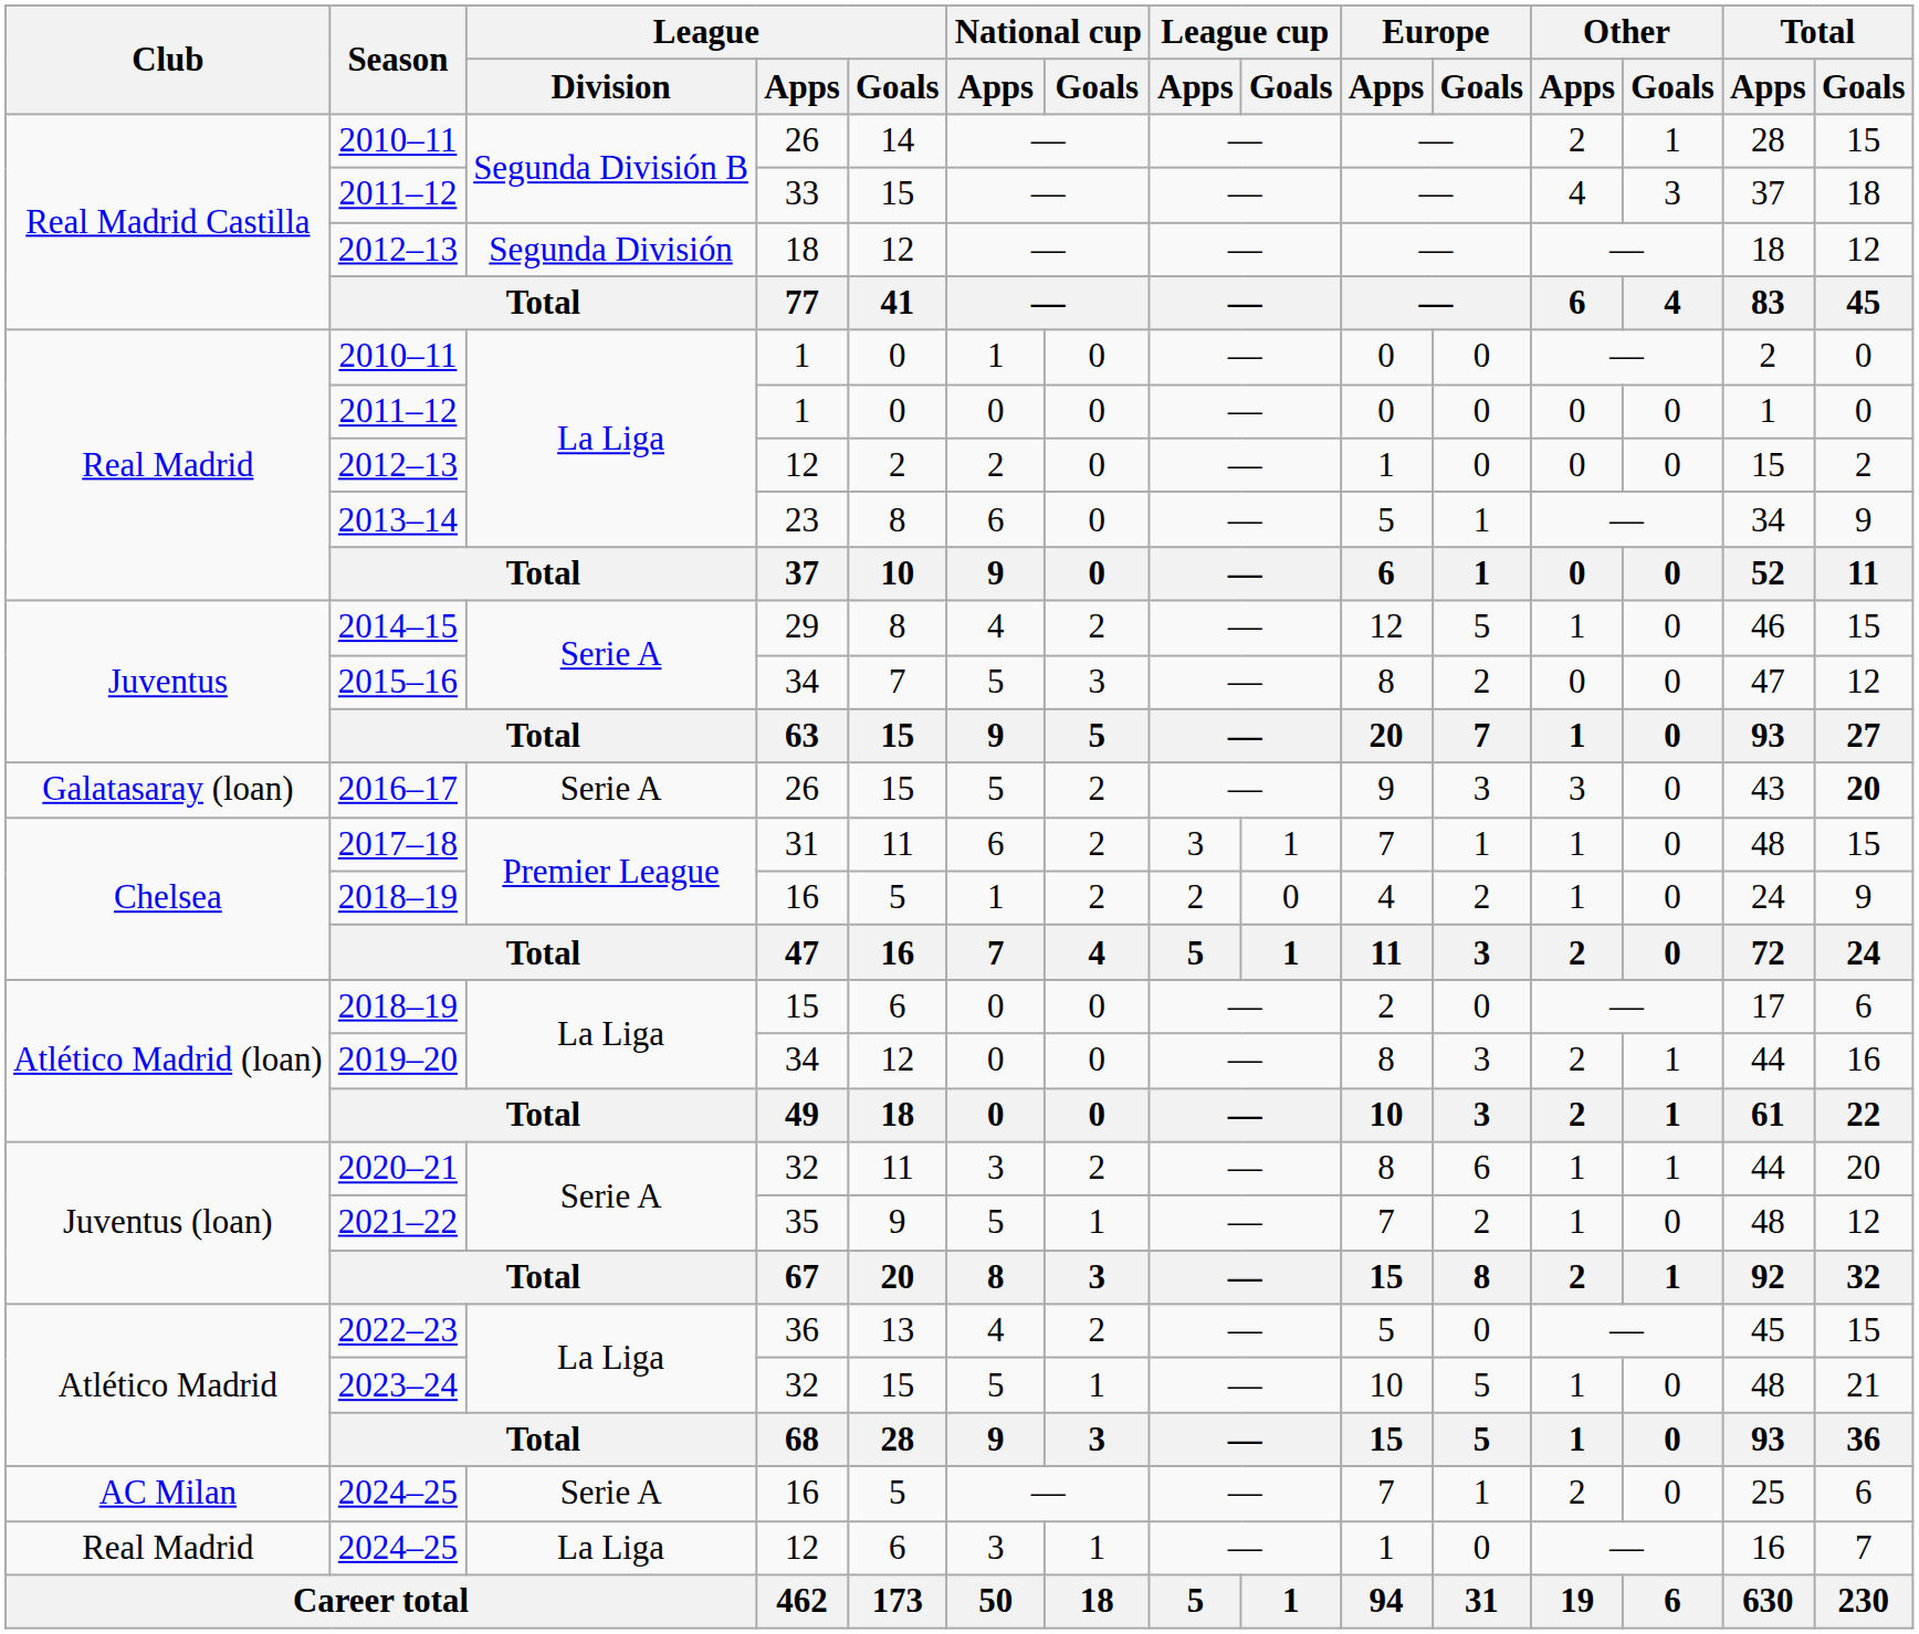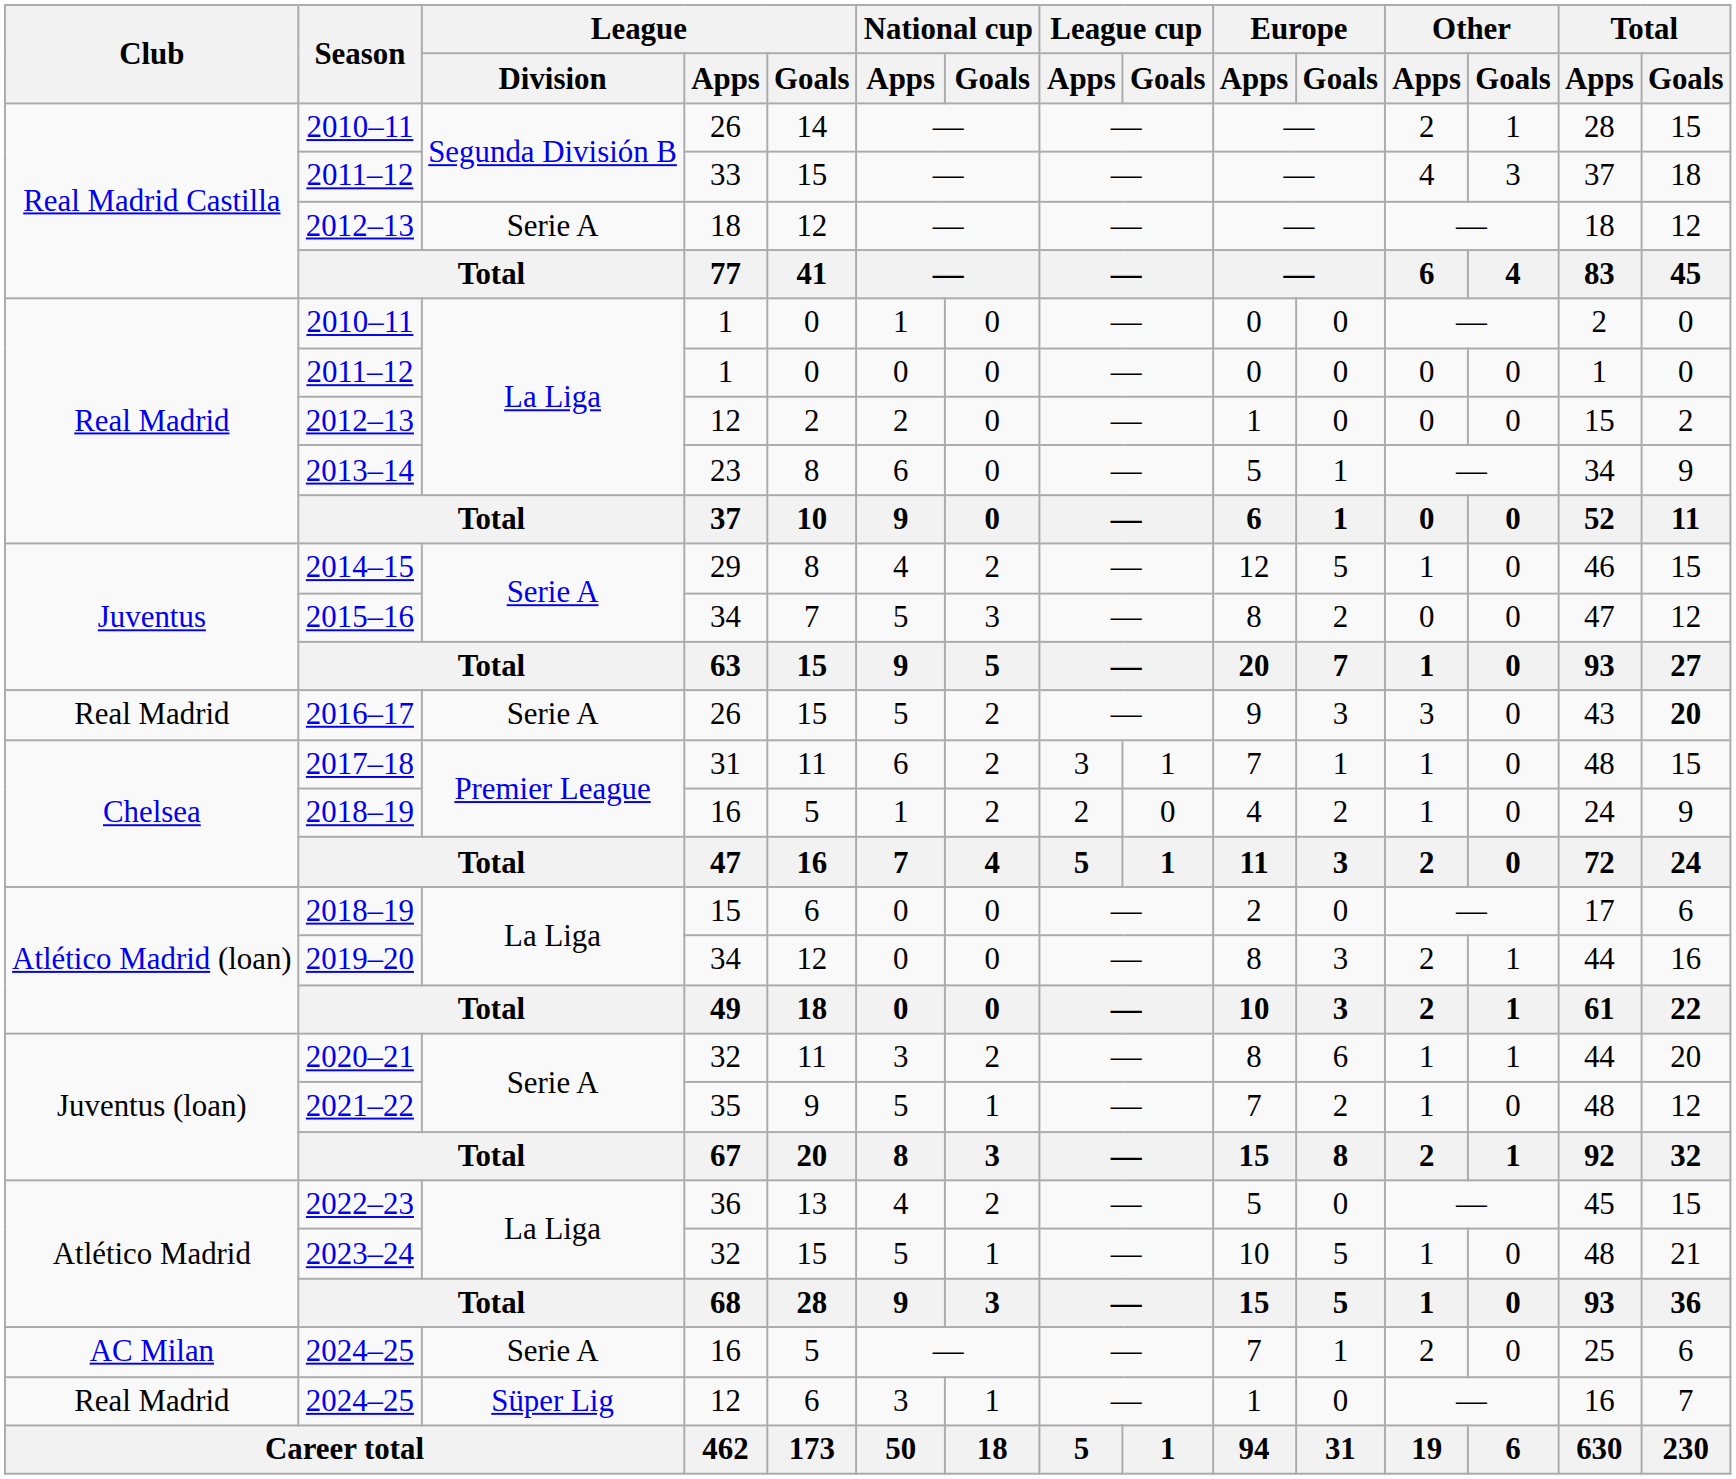 <table class="wikitable" style="text-align: center;">
 <tr>
 <th rowspan="2">Club</th>
 <th rowspan="2">Season</th>
 <th colspan="3">League</th>
 <th colspan="2">National cup</th>
 <th colspan="2">League cup</th>
 <th colspan="2">Europe</th>
 <th colspan="2">Other</th>
 <th colspan="2">Total</th>
 </tr>
 <tr>
 <th>Division</th>
 <th>Apps</th>
 <th>Goals</th>
 <th>Apps</th>
 <th>Goals</th>
 <th>Apps</th>
 <th>Goals</th>
 <th>Apps</th>
 <th>Goals</th>
 <th>Apps</th>
 <th>Goals</th>
 <th>Apps</th>
 <th>Goals</th>
 </tr>
 <tr>
 <td rowspan="4"><a href='#'>Real Madrid Castilla</a></td>
 <td><a href='#'>2010–11</a></td>
 <td rowspan="2"><a href='#'>Segunda División B</a></td>
 <td>26</td>
 <td>14</td>
 <td colspan="2">—</td>
 <td colspan="2">—</td>
 <td colspan="2">—</td>
 <td>2</td>
 <td>1</td>
 <td>28</td>
 <td>15</td>
 </tr>
 <tr>
 <td><a href='#'>2011–12</a></td>
 <td>33</td>
 <td>15</td>
 <td colspan="2">—</td>
 <td colspan="2">—</td>
 <td colspan="2">—</td>
 <td>4</td>
 <td>3</td>
 <td>37</td>
 <td>18</td>
 </tr>
 <tr>
 <td><a href='#'>2012–13</a></td>
-<td><a href='#'>Segunda División</a></td>
+<td>Serie A</td>
 <td>18</td>
 <td>12</td>
 <td colspan="2">—</td>
 <td colspan="2">—</td>
 <td colspan="2">—</td>
 <td colspan="2">—</td>
 <td>18</td>
 <td>12</td>
 </tr>
 <tr>
 <th colspan="2">Total</th>
 <th>77</th>
 <th>41</th>
 <th colspan="2">—</th>
 <th colspan="2">—</th>
 <th colspan="2">—</th>
 <th>6</th>
 <th>4</th>
 <th>83</th>
 <th>45</th>
 </tr>
 <tr>
 <td rowspan="5"><a href='#'>Real Madrid</a></td>
 <td><a href='#'>2010–11</a></td>
 <td rowspan="4"><a href='#'>La Liga</a></td>
 <td>1</td>
 <td>0</td>
 <td>1</td>
 <td>0</td>
 <td colspan="2">—</td>
 <td>0</td>
 <td>0</td>
 <td colspan="2">—</td>
 <td>2</td>
 <td>0</td>
 </tr>
 <tr>
 <td><a href='#'>2011–12</a></td>
 <td>1</td>
 <td>0</td>
 <td>0</td>
 <td>0</td>
 <td colspan="2">—</td>
 <td>0</td>
 <td>0</td>
 <td>0</td>
 <td>0</td>
 <td>1</td>
 <td>0</td>
 </tr>
 <tr>
 <td><a href='#'>2012–13</a></td>
 <td>12</td>
 <td>2</td>
 <td>2</td>
 <td>0</td>
 <td colspan="2">—</td>
 <td>1</td>
 <td>0</td>
 <td>0</td>
 <td>0</td>
 <td>15</td>
 <td>2</td>
 </tr>
 <tr>
 <td><a href='#'>2013–14</a></td>
 <td>23</td>
 <td>8</td>
 <td>6</td>
 <td>0</td>
 <td colspan="2">—</td>
 <td>5</td>
 <td>1</td>
 <td colspan="2">—</td>
 <td>34</td>
 <td>9</td>
 </tr>
 <tr>
 <th colspan="2">Total</th>
 <th>37</th>
 <th>10</th>
 <th>9</th>
 <th>0</th>
 <th colspan="2">—</th>
 <th>6</th>
 <th>1</th>
 <th>0</th>
 <th>0</th>
 <th>52</th>
 <th>11</th>
 </tr>
 <tr>
 <td rowspan="3"><a href='#'>Juventus</a></td>
 <td><a href='#'>2014–15</a></td>
 <td rowspan="2"><a href='#'>Serie A</a></td>
 <td>29</td>
 <td>8</td>
 <td>4</td>
 <td>2</td>
 <td colspan="2">—</td>
 <td>12</td>
 <td>5</td>
 <td>1</td>
 <td>0</td>
 <td>46</td>
 <td>15</td>
 </tr>
 <tr>
 <td><a href='#'>2015–16</a></td>
 <td>34</td>
 <td>7</td>
 <td>5</td>
 <td>3</td>
 <td colspan="2">—</td>
 <td>8</td>
 <td>2</td>
 <td>0</td>
 <td>0</td>
 <td>47</td>
 <td>12</td>
 </tr>
 <tr>
 <th colspan="2">Total</th>
 <th>63</th>
 <th>15</th>
 <th>9</th>
 <th>5</th>
 <th colspan="2">—</th>
 <th>20</th>
 <th>7</th>
 <th>1</th>
 <th>0</th>
 <th>93</th>
 <th>27</th>
 </tr>
 <tr>
-<td><a href='#'>Galatasaray</a> (loan)</td>
+<td>Real Madrid</td>
 <td><a href='#'>2016–17</a></td>
 <td>Serie A</td>
 <td>26</td>
 <td>15</td>
 <td>5</td>
 <td>2</td>
 <td colspan="2">—</td>
 <td>9</td>
 <td>3</td>
 <td>3</td>
 <td>0</td>
 <td>43</td>
 <td><strong>20</strong></td>
 </tr>
 <tr>
 <td rowspan="3"><a href='#'>Chelsea</a></td>
 <td><a href='#'>2017–18</a></td>
 <td rowspan="2"><a href='#'>Premier League</a></td>
 <td>31</td>
 <td>11</td>
 <td>6</td>
 <td>2</td>
 <td>3</td>
 <td>1</td>
 <td>7</td>
 <td>1</td>
 <td>1</td>
 <td>0</td>
 <td>48</td>
 <td>15</td>
 </tr>
 <tr>
 <td><a href='#'>2018–19</a></td>
 <td>16</td>
 <td>5</td>
 <td>1</td>
 <td>2</td>
 <td>2</td>
 <td>0</td>
 <td>4</td>
 <td>2</td>
 <td>1</td>
 <td>0</td>
 <td>24</td>
 <td>9</td>
 </tr>
 <tr>
 <th colspan="2">Total</th>
 <th>47</th>
 <th>16</th>
 <th>7</th>
 <th>4</th>
 <th>5</th>
 <th>1</th>
 <th>11</th>
 <th>3</th>
 <th>2</th>
 <th>0</th>
 <th>72</th>
 <th>24</th>
 </tr>
 <tr>
 <td rowspan="3"><a href='#'>Atlético Madrid</a> (loan)</td>
 <td><a href='#'>2018–19</a></td>
 <td rowspan="2">La Liga</td>
 <td>15</td>
 <td>6</td>
 <td>0</td>
 <td>0</td>
 <td colspan="2">—</td>
 <td>2</td>
 <td>0</td>
 <td colspan="2">—</td>
 <td>17</td>
 <td>6</td>
 </tr>
 <tr>
 <td><a href='#'>2019–20</a></td>
 <td>34</td>
 <td>12</td>
 <td>0</td>
 <td>0</td>
 <td colspan="2">—</td>
 <td>8</td>
 <td>3</td>
 <td>2</td>
 <td>1</td>
 <td>44</td>
 <td>16</td>
 </tr>
 <tr>
 <th colspan="2">Total</th>
 <th>49</th>
 <th>18</th>
 <th>0</th>
 <th>0</th>
 <th colspan="2">—</th>
 <th>10</th>
 <th>3</th>
 <th>2</th>
 <th>1</th>
 <th>61</th>
 <th>22</th>
 </tr>
 <tr>
 <td rowspan="3">Juventus (loan)</td>
 <td><a href='#'>2020–21</a></td>
 <td rowspan="2">Serie A</td>
 <td>32</td>
 <td>11</td>
 <td>3</td>
 <td>2</td>
 <td colspan="2">—</td>
 <td>8</td>
 <td>6</td>
 <td>1</td>
 <td>1</td>
 <td>44</td>
 <td>20</td>
 </tr>
 <tr>
 <td><a href='#'>2021–22</a></td>
 <td>35</td>
 <td>9</td>
 <td>5</td>
 <td>1</td>
 <td colspan="2">—</td>
 <td>7</td>
 <td>2</td>
 <td>1</td>
 <td>0</td>
 <td>48</td>
 <td>12</td>
 </tr>
 <tr>
 <th colspan="2">Total</th>
 <th>67</th>
 <th>20</th>
 <th>8</th>
 <th>3</th>
 <th colspan="2">—</th>
 <th>15</th>
 <th>8</th>
 <th>2</th>
 <th>1</th>
 <th>92</th>
 <th>32</th>
 </tr>
 <tr>
 <td rowspan="3">Atlético Madrid</td>
 <td><a href='#'>2022–23</a></td>
 <td rowspan="2">La Liga</td>
 <td>36</td>
 <td>13</td>
 <td>4</td>
 <td>2</td>
 <td colspan="2">—</td>
 <td>5</td>
 <td>0</td>
 <td colspan="2">—</td>
 <td>45</td>
 <td>15</td>
 </tr>
 <tr>
 <td><a href='#'>2023–24</a></td>
 <td>32</td>
 <td>15</td>
 <td>5</td>
 <td>1</td>
 <td colspan="2">—</td>
 <td>10</td>
 <td>5</td>
 <td>1</td>
 <td>0</td>
 <td>48</td>
 <td>21</td>
 </tr>
 <tr>
 <th colspan="2">Total</th>
 <th>68</th>
 <th>28</th>
 <th>9</th>
 <th>3</th>
 <th colspan="2">—</th>
 <th>15</th>
 <th>5</th>
 <th>1</th>
 <th>0</th>
 <th>93</th>
 <th>36</th>
 </tr>
 <tr>
 <td><a href='#'>AC Milan</a></td>
 <td><a href='#'>2024–25</a></td>
 <td>Serie A</td>
 <td>16</td>
 <td>5</td>
 <td colspan="2">—</td>
 <td colspan="2">—</td>
 <td>7</td>
 <td>1</td>
 <td>2</td>
 <td>0</td>
 <td>25</td>
 <td>6</td>
 </tr>
 <tr>
 <td>Real Madrid</td>
 <td><a href='#'>2024–25</a></td>
-<td>La Liga</td>
+<td><a href='#'>Süper Lig</a></td>
 <td>12</td>
 <td>6</td>
 <td>3</td>
 <td>1</td>
 <td colspan="2">—</td>
 <td>1</td>
 <td>0</td>
 <td colspan="2">—</td>
 <td>16</td>
 <td>7</td>
 </tr>
 <tr>
 <th colspan="3">Career total</th>
 <th>462</th>
 <th>173</th>
 <th>50</th>
 <th>18</th>
 <th>5</th>
 <th>1</th>
 <th>94</th>
 <th>31</th>
 <th>19</th>
 <th>6</th>
 <th>630</th>
 <th>230</th>
 </tr>
 </table>
